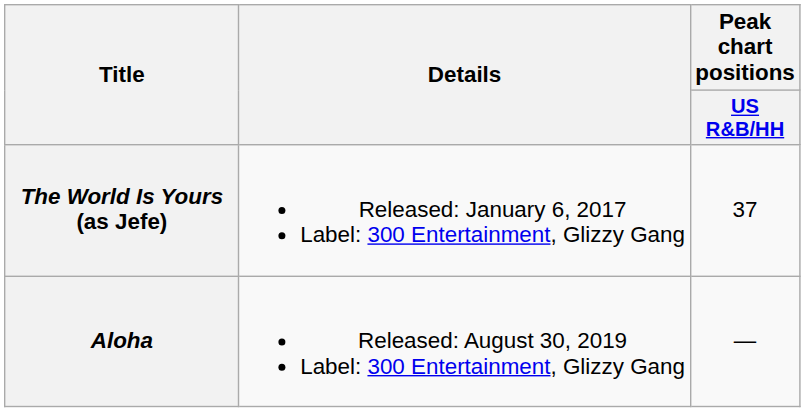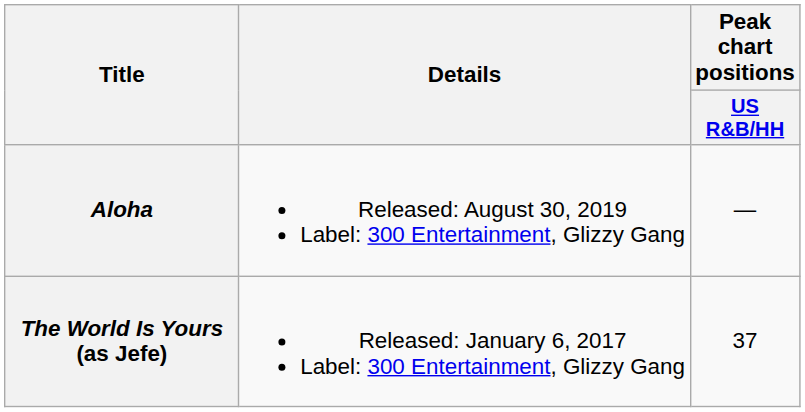 <table class="wikitable plainrowheaders" style="text-align:center;">
 <tr>
 <th scope="col" rowspan="2" style="width:10em;">Title</th>
 <th scope="col" rowspan="2">Details</th>
 <th scope="col" colspan="1">Peak chart positions</th>
 </tr>
 <tr>
 <th scope="col" style="width:3em;font-size:90%;"><a href='#'>US<br>R&B/HH</a><br></th>
 </tr>
 <tr>
+<th scope="row"><em>Aloha</em></th>
+<td><br><ul><li>Released: August 30, 2019</li><li>Label: <a href='#'>300 Entertainment</a>, Glizzy Gang</li></ul></td>
+<td>—</td>
+</tr>
+<tr>
 <th scope="row"><em>The World Is Yours</em><br><span>(as Jefe)</span></th>
 <td><br><ul><li>Released: January 6, 2017</li><li>Label: <a href='#'>300 Entertainment</a>, Glizzy Gang</li></ul></td>
 <td>37</td>
 </tr>
-<tr>
-<th scope="row"><em>Aloha</em></th>
-<td><br><ul><li>Released: August 30, 2019</li><li>Label: <a href='#'>300 Entertainment</a>, Glizzy Gang</li></ul></td>
-<td>—</td>
-</tr>
 </table>
